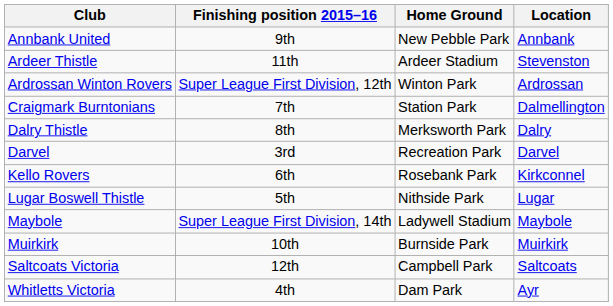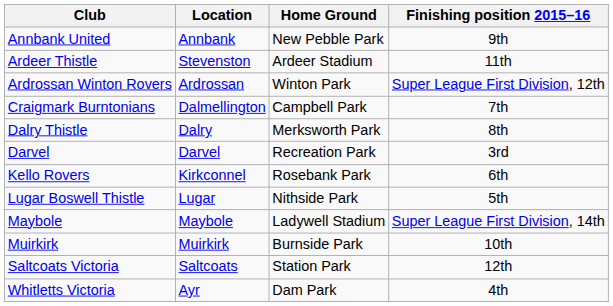 <table class="wikitable" style="text-align:left;">
 <tr>
 <th>Club</th>
+<th>Location</th>
+<th>Home Ground</th>
 <th>Finishing position <a href='#'>2015–16</a></th>
-<th>Home Ground</th>
-<th>Location</th>
 </tr>
 <tr>
 <td><a href='#'>Annbank United</a></td>
+<td><a href='#'>Annbank</a></td>
+<td>New Pebble Park</td>
 <td style="text-align:center;">9th</td>
-<td>New Pebble Park</td>
-<td><a href='#'>Annbank</a></td>
 </tr>
 <tr>
 <td><a href='#'>Ardeer Thistle</a></td>
+<td><a href='#'>Stevenston</a></td>
+<td>Ardeer Stadium</td>
 <td style="text-align:center;">11th</td>
-<td>Ardeer Stadium</td>
-<td><a href='#'>Stevenston</a></td>
 </tr>
 <tr>
 <td><a href='#'>Ardrossan Winton Rovers</a></td>
+<td><a href='#'>Ardrossan</a></td>
+<td>Winton Park</td>
 <td style="text-align:center;"><a href='#'>Super League First Division</a>, 12th</td>
-<td>Winton Park</td>
-<td><a href='#'>Ardrossan</a></td>
 </tr>
 <tr>
 <td><a href='#'>Craigmark Burntonians</a></td>
+<td><a href='#'>Dalmellington</a></td>
+<td>Campbell Park</td>
 <td style="text-align:center;">7th</td>
-<td>Station Park</td>
-<td><a href='#'>Dalmellington</a></td>
 </tr>
 <tr>
 <td><a href='#'>Dalry Thistle</a></td>
+<td><a href='#'>Dalry</a></td>
+<td>Merksworth Park</td>
 <td style="text-align:center;">8th</td>
-<td>Merksworth Park</td>
-<td><a href='#'>Dalry</a></td>
 </tr>
 <tr>
 <td><a href='#'>Darvel</a></td>
+<td><a href='#'>Darvel</a></td>
+<td>Recreation Park</td>
 <td style="text-align:center;">3rd</td>
-<td>Recreation Park</td>
-<td><a href='#'>Darvel</a></td>
 </tr>
 <tr>
 <td><a href='#'>Kello Rovers</a></td>
+<td><a href='#'>Kirkconnel</a></td>
+<td>Rosebank Park</td>
 <td style="text-align:center;">6th</td>
-<td>Rosebank Park</td>
-<td><a href='#'>Kirkconnel</a></td>
 </tr>
 <tr>
 <td><a href='#'>Lugar Boswell Thistle</a></td>
+<td><a href='#'>Lugar</a></td>
+<td>Nithside Park</td>
 <td style="text-align:center;">5th</td>
-<td>Nithside Park</td>
-<td><a href='#'>Lugar</a></td>
 </tr>
 <tr>
 <td><a href='#'>Maybole</a></td>
+<td><a href='#'>Maybole</a></td>
+<td>Ladywell Stadium</td>
 <td style="text-align:center;"><a href='#'>Super League First Division</a>, 14th</td>
-<td>Ladywell Stadium</td>
-<td><a href='#'>Maybole</a></td>
 </tr>
 <tr>
 <td><a href='#'>Muirkirk</a></td>
+<td><a href='#'>Muirkirk</a></td>
+<td>Burnside Park</td>
 <td style="text-align:center;">10th</td>
-<td>Burnside Park</td>
-<td><a href='#'>Muirkirk</a></td>
 </tr>
 <tr>
 <td><a href='#'>Saltcoats Victoria</a></td>
+<td><a href='#'>Saltcoats</a></td>
+<td>Station Park</td>
 <td style="text-align:center;">12th</td>
-<td>Campbell Park</td>
-<td><a href='#'>Saltcoats</a></td>
 </tr>
 <tr>
 <td><a href='#'>Whitletts Victoria</a></td>
+<td><a href='#'>Ayr</a></td>
+<td>Dam Park</td>
 <td style="text-align:center;">4th</td>
-<td>Dam Park</td>
-<td><a href='#'>Ayr</a></td>
 </tr>
 </table>
